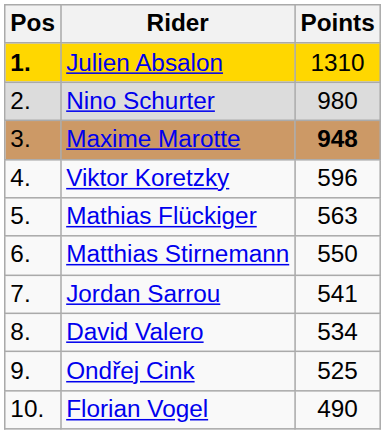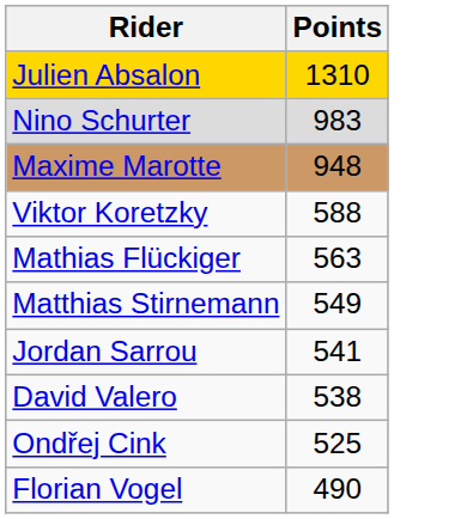 <table style="background: #f9f9f9" class=wikitable>
 <tr>
-<th>Pos</th>
 <th>Rider</th>
 <th>Points</th>
 </tr>
 <tr bgcolor=gold>
-<td><strong>1.</strong></td>
 <td> <a href='#'>Julien Absalon</a></td>
 <td align=center>1310</td>
 </tr>
 <tr bgcolor=DCDCDC>
-<td>2.</td>
 <td> <a href='#'>Nino Schurter</a></td>
-<td align=center>980</td>
+<td align=center>983</td>
 </tr>
 <tr bgcolor=CC9966>
-<td>3.</td>
 <td> <a href='#'>Maxime Marotte</a></td>
-<td align=center><strong>948</strong></td>
+<td align=center>948</td>
 </tr>
 <tr>
-<td>4.</td>
 <td> <a href='#'>Viktor Koretzky</a></td>
-<td align=center>596</td>
+<td align=center>588</td>
 </tr>
 <tr>
-<td>5.</td>
 <td> <a href='#'>Mathias Flückiger</a></td>
 <td align=center>563</td>
 </tr>
 <tr>
-<td>6.</td>
 <td> <a href='#'>Matthias Stirnemann</a></td>
-<td align=center>550</td>
+<td align=center>549</td>
 </tr>
 <tr>
-<td>7.</td>
 <td> <a href='#'>Jordan Sarrou</a></td>
 <td align=center>541</td>
 </tr>
 <tr>
-<td>8.</td>
 <td> <a href='#'>David Valero</a></td>
-<td align=center>534</td>
+<td align=center>538</td>
 </tr>
 <tr>
-<td>9.</td>
 <td> <a href='#'>Ondřej Cink</a></td>
 <td align=center>525</td>
 </tr>
 <tr>
-<td>10.</td>
 <td> <a href='#'>Florian Vogel</a></td>
 <td align=center>490</td>
 </tr>
 </table>
